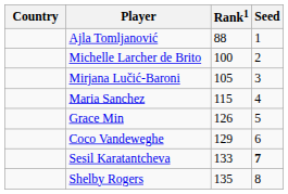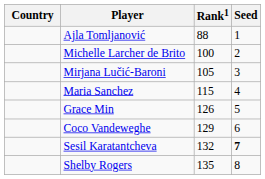 <table class="sortable wikitable">
 <tr>
 <th width="70">Country</th>
 <th width="175">Player</th>
 <th>Rank<sup>1</sup></th>
 <th>Seed</th>
 </tr>
 <tr>
 <td></td>
 <td><a href='#'>Ajla Tomljanović</a></td>
 <td>88</td>
 <td>1</td>
 </tr>
 <tr>
 <td></td>
 <td><a href='#'>Michelle Larcher de Brito</a></td>
 <td>100</td>
 <td>2</td>
 </tr>
 <tr>
 <td></td>
 <td><a href='#'>Mirjana Lučić-Baroni</a></td>
 <td>105</td>
 <td>3</td>
 </tr>
 <tr>
 <td></td>
 <td><a href='#'>Maria Sanchez</a></td>
 <td>115</td>
 <td>4</td>
 </tr>
 <tr>
 <td></td>
 <td><a href='#'>Grace Min</a></td>
 <td>126</td>
 <td>5</td>
 </tr>
 <tr>
 <td></td>
 <td><a href='#'>Coco Vandeweghe</a></td>
 <td>129</td>
 <td>6</td>
 </tr>
 <tr>
 <td></td>
 <td><a href='#'>Sesil Karatantcheva</a></td>
-<td>133</td>
+<td>132</td>
 <td><strong>7</strong></td>
 </tr>
 <tr>
 <td></td>
 <td><a href='#'>Shelby Rogers</a></td>
 <td>135</td>
 <td>8</td>
 </tr>
 </table>
